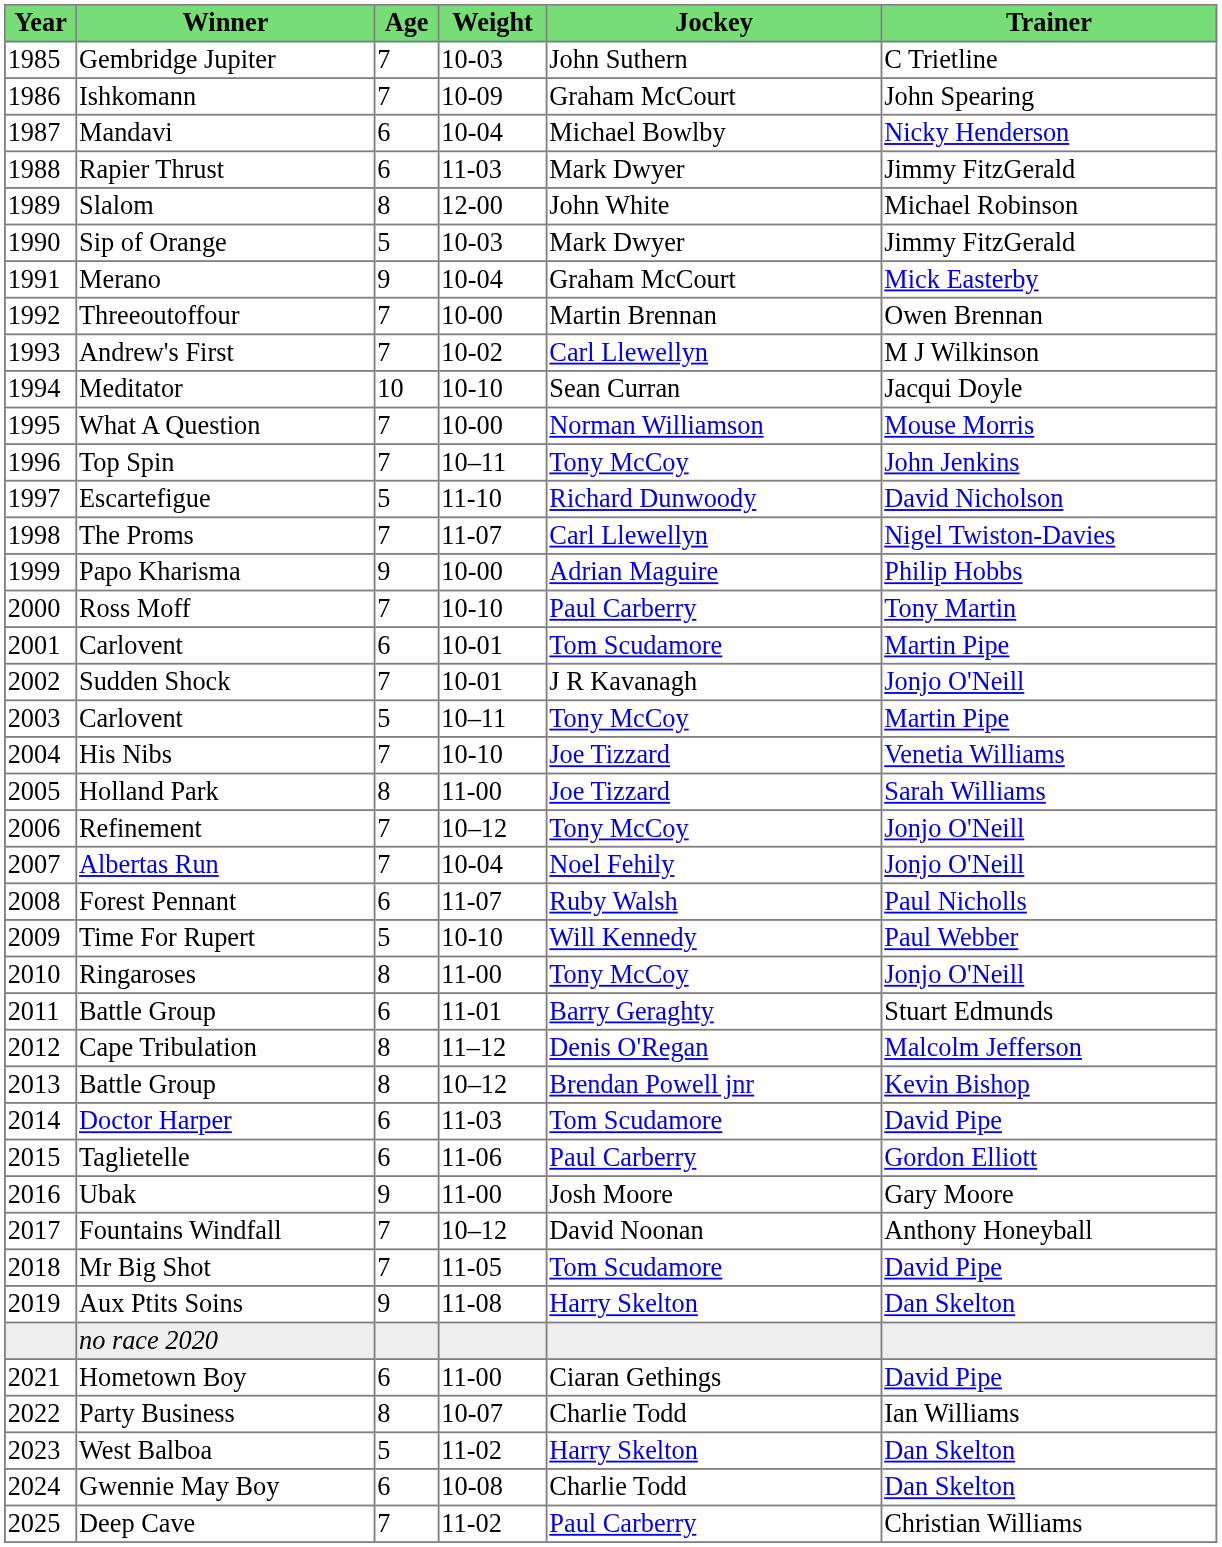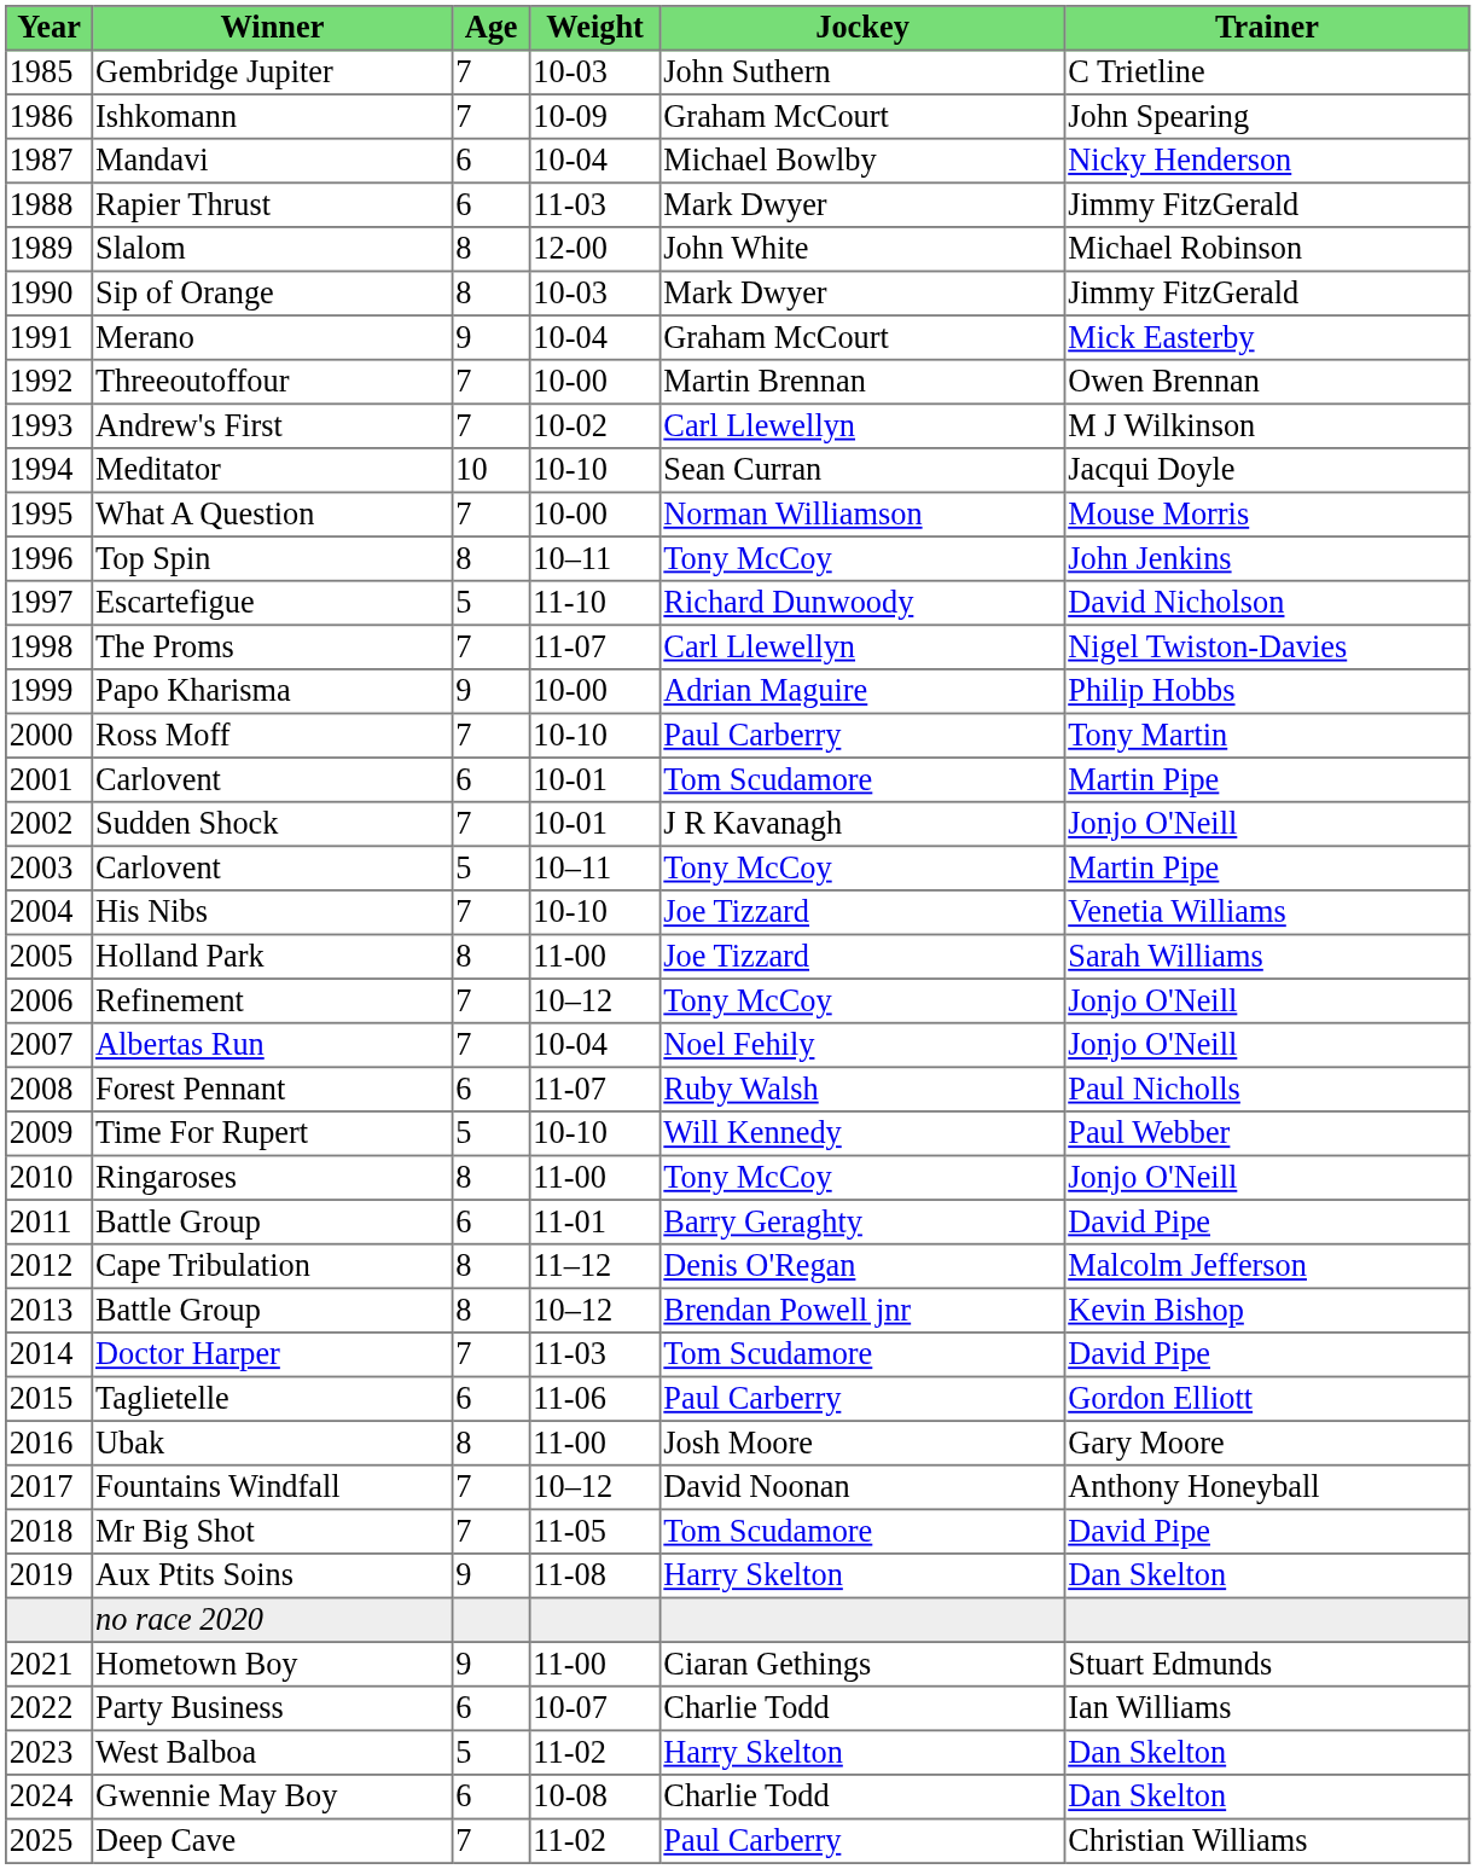 <table class = "sortable" | border="1" style="border-collapse: collapse; font-size:90%">
 <tr bgcolor="#77dd77" align="center">
 <th width="36px"><strong>Year</strong><br></th>
 <th width="160px"><strong>Winner</strong><br></th>
 <th width="32px"><strong>Age</strong><br></th>
 <th width="56px"><strong>Weight</strong><br></th>
 <th width="180px"><strong>Jockey</strong><br></th>
 <th width="180px"><strong>Trainer</strong><br></th>
 </tr>
 <tr>
 <td>1985</td>
 <td>Gembridge Jupiter</td>
 <td>7</td>
 <td>10-03</td>
 <td>John Suthern</td>
 <td>C Trietline</td>
 </tr>
 <tr>
 <td>1986</td>
 <td>Ishkomann</td>
 <td>7</td>
 <td>10-09</td>
 <td>Graham McCourt</td>
 <td>John Spearing</td>
 </tr>
 <tr>
 <td>1987</td>
 <td>Mandavi</td>
 <td>6</td>
 <td>10-04</td>
 <td>Michael Bowlby</td>
 <td><a href='#'>Nicky Henderson</a></td>
 </tr>
 <tr>
 <td>1988</td>
 <td>Rapier Thrust</td>
 <td>6</td>
 <td>11-03</td>
 <td>Mark Dwyer</td>
 <td>Jimmy FitzGerald</td>
 </tr>
 <tr>
 <td>1989</td>
 <td>Slalom</td>
 <td>8</td>
 <td>12-00</td>
 <td>John White</td>
 <td>Michael Robinson</td>
 </tr>
 <tr>
 <td>1990</td>
 <td>Sip of Orange</td>
-<td>5</td>
+<td>8</td>
 <td>10-03</td>
 <td>Mark Dwyer</td>
 <td>Jimmy FitzGerald</td>
 </tr>
 <tr>
 <td>1991</td>
 <td>Merano</td>
 <td>9</td>
 <td>10-04</td>
 <td>Graham McCourt</td>
 <td><a href='#'>Mick Easterby</a></td>
 </tr>
 <tr>
 <td>1992</td>
 <td>Threeoutoffour</td>
 <td>7</td>
 <td>10-00</td>
 <td>Martin Brennan</td>
 <td>Owen Brennan</td>
 </tr>
 <tr>
 <td>1993</td>
 <td>Andrew's First</td>
 <td>7</td>
 <td>10-02</td>
 <td><a href='#'>Carl Llewellyn</a></td>
 <td>M J Wilkinson</td>
 </tr>
 <tr>
 <td>1994</td>
 <td>Meditator</td>
 <td>10</td>
 <td>10-10</td>
 <td>Sean Curran</td>
 <td>Jacqui Doyle</td>
 </tr>
 <tr>
 <td>1995</td>
 <td>What A Question</td>
 <td>7</td>
 <td>10-00</td>
 <td><a href='#'>Norman Williamson</a></td>
 <td><a href='#'>Mouse Morris</a></td>
 </tr>
 <tr>
 <td>1996</td>
 <td>Top Spin</td>
-<td>7</td>
+<td>8</td>
 <td>10–11</td>
 <td><a href='#'>Tony McCoy</a></td>
 <td><a href='#'>John Jenkins</a></td>
 </tr>
 <tr>
 <td>1997</td>
 <td>Escartefigue</td>
 <td>5</td>
 <td>11-10</td>
 <td><a href='#'>Richard Dunwoody</a></td>
 <td><a href='#'>David Nicholson</a></td>
 </tr>
 <tr>
 <td>1998</td>
 <td>The Proms</td>
 <td>7</td>
 <td>11-07</td>
 <td><a href='#'>Carl Llewellyn</a></td>
 <td><a href='#'>Nigel Twiston-Davies</a></td>
 </tr>
 <tr>
 <td>1999</td>
 <td>Papo Kharisma</td>
 <td>9</td>
 <td>10-00</td>
 <td><a href='#'>Adrian Maguire</a></td>
 <td><a href='#'>Philip Hobbs</a></td>
 </tr>
 <tr>
 <td>2000</td>
 <td>Ross Moff</td>
 <td>7</td>
 <td>10-10</td>
 <td><a href='#'>Paul Carberry</a></td>
 <td><a href='#'>Tony Martin</a></td>
 </tr>
 <tr>
 <td>2001</td>
 <td>Carlovent</td>
 <td>6</td>
 <td>10-01</td>
 <td><a href='#'>Tom Scudamore</a></td>
 <td><a href='#'>Martin Pipe</a></td>
 </tr>
 <tr>
 <td>2002</td>
 <td>Sudden Shock</td>
 <td>7</td>
 <td>10-01</td>
 <td>J R Kavanagh</td>
 <td><a href='#'>Jonjo O'Neill</a></td>
 </tr>
 <tr>
 <td>2003</td>
 <td>Carlovent</td>
 <td>5</td>
 <td>10–11</td>
 <td><a href='#'>Tony McCoy</a></td>
 <td><a href='#'>Martin Pipe</a></td>
 </tr>
 <tr>
 <td>2004</td>
 <td>His Nibs</td>
 <td>7</td>
 <td>10-10</td>
 <td><a href='#'>Joe Tizzard</a></td>
 <td><a href='#'>Venetia Williams</a></td>
 </tr>
 <tr>
 <td>2005</td>
 <td>Holland Park</td>
 <td>8</td>
 <td>11-00</td>
 <td><a href='#'>Joe Tizzard</a></td>
 <td><a href='#'>Sarah Williams</a></td>
 </tr>
 <tr>
 <td>2006</td>
 <td>Refinement</td>
 <td>7</td>
 <td>10–12</td>
 <td><a href='#'>Tony McCoy</a></td>
 <td><a href='#'>Jonjo O'Neill</a></td>
 </tr>
 <tr>
 <td>2007</td>
 <td><a href='#'>Albertas Run</a></td>
 <td>7</td>
 <td>10-04</td>
 <td><a href='#'>Noel Fehily</a></td>
 <td><a href='#'>Jonjo O'Neill</a></td>
 </tr>
 <tr>
 <td>2008</td>
 <td>Forest Pennant</td>
 <td>6</td>
 <td>11-07</td>
 <td><a href='#'>Ruby Walsh</a></td>
 <td><a href='#'>Paul Nicholls</a></td>
 </tr>
 <tr>
 <td>2009</td>
 <td>Time For Rupert</td>
 <td>5</td>
 <td>10-10</td>
 <td><a href='#'>Will Kennedy</a></td>
 <td><a href='#'>Paul Webber</a></td>
 </tr>
 <tr>
 <td>2010</td>
 <td>Ringaroses</td>
 <td>8</td>
 <td>11-00</td>
 <td><a href='#'>Tony McCoy</a></td>
 <td><a href='#'>Jonjo O'Neill</a></td>
 </tr>
 <tr>
 <td>2011</td>
 <td>Battle Group</td>
 <td>6</td>
 <td>11-01</td>
 <td><a href='#'>Barry Geraghty</a></td>
-<td>Stuart Edmunds</td>
+<td><a href='#'>David Pipe</a></td>
 </tr>
 <tr>
 <td>2012</td>
 <td>Cape Tribulation</td>
 <td>8</td>
 <td>11–12</td>
 <td><a href='#'>Denis O'Regan</a></td>
 <td><a href='#'>Malcolm Jefferson</a></td>
 </tr>
 <tr>
 <td>2013</td>
 <td>Battle Group</td>
 <td>8</td>
 <td>10–12</td>
 <td><a href='#'>Brendan Powell jnr</a></td>
 <td><a href='#'>Kevin Bishop</a></td>
 </tr>
 <tr>
 <td>2014</td>
 <td><a href='#'>Doctor Harper</a></td>
-<td>6</td>
+<td>7</td>
 <td>11-03</td>
 <td><a href='#'>Tom Scudamore</a></td>
 <td><a href='#'>David Pipe</a></td>
 </tr>
 <tr>
 <td>2015</td>
 <td>Taglietelle</td>
 <td>6</td>
 <td>11-06</td>
 <td><a href='#'>Paul Carberry</a></td>
 <td><a href='#'>Gordon Elliott</a></td>
 </tr>
 <tr>
 <td>2016</td>
 <td>Ubak</td>
-<td>9</td>
+<td>8</td>
 <td>11-00</td>
 <td>Josh Moore</td>
 <td>Gary Moore</td>
 </tr>
 <tr>
 <td>2017</td>
 <td>Fountains Windfall</td>
 <td>7</td>
 <td>10–12</td>
 <td>David Noonan</td>
 <td>Anthony Honeyball</td>
 </tr>
 <tr>
 <td>2018</td>
 <td>Mr Big Shot</td>
 <td>7</td>
 <td>11-05</td>
 <td><a href='#'>Tom Scudamore</a></td>
 <td><a href='#'>David Pipe</a></td>
 </tr>
 <tr>
 <td>2019</td>
 <td>Aux Ptits Soins</td>
 <td>9</td>
 <td>11-08</td>
 <td><a href='#'>Harry Skelton</a></td>
 <td><a href='#'>Dan Skelton</a></td>
 </tr>
 <tr bgcolor="#eeeeee">
 <td data-sort-value="2020"></td>
 <td><em>no race 2020</em> </td>
 <td></td>
 <td></td>
 <td></td>
 <td></td>
 </tr>
 <tr>
 <td>2021</td>
 <td>Hometown Boy</td>
-<td>6</td>
+<td>9</td>
 <td>11-00</td>
 <td>Ciaran Gethings</td>
-<td><a href='#'>David Pipe</a></td>
+<td>Stuart Edmunds</td>
 </tr>
 <tr>
 <td>2022</td>
 <td>Party Business</td>
-<td>8</td>
+<td>6</td>
 <td>10-07</td>
 <td>Charlie Todd</td>
 <td>Ian Williams</td>
 </tr>
 <tr>
 <td>2023</td>
 <td>West Balboa</td>
 <td>5</td>
 <td>11-02</td>
 <td><a href='#'>Harry Skelton</a></td>
 <td><a href='#'>Dan Skelton</a></td>
 </tr>
 <tr>
 <td>2024</td>
 <td>Gwennie May Boy</td>
 <td>6</td>
 <td>10-08</td>
 <td>Charlie Todd</td>
 <td><a href='#'>Dan Skelton</a></td>
 </tr>
 <tr>
 <td>2025</td>
 <td>Deep Cave</td>
 <td>7</td>
 <td>11-02</td>
 <td><a href='#'>Paul Carberry</a></td>
 <td>Christian Williams</td>
 </tr>
 </table>
